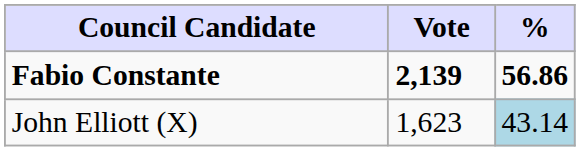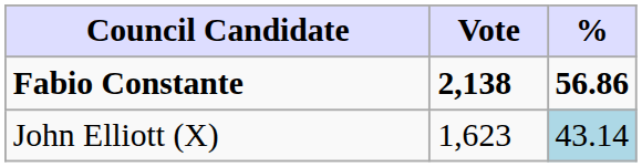 <table class="wikitable sortable">
 <tr>
 <th style="background:#ddf; width:200px;">Council Candidate</th>
 <th style="background:#ddf; width:50px;">Vote</th>
 <th style="background:#ddf; width:30px;">%</th>
 </tr>
 <tr>
 <td><strong>Fabio Constante</strong></td>
-<td><strong>2,139</strong></td>
+<td><strong>2,138</strong></td>
 <td><strong>56.86</strong></td>
 </tr>
 <tr>
 <td>John Elliott (X)</td>
 <td>1,623</td>
 <td style="background: lightblue;">43.14</td>
 </tr>
 </table>
